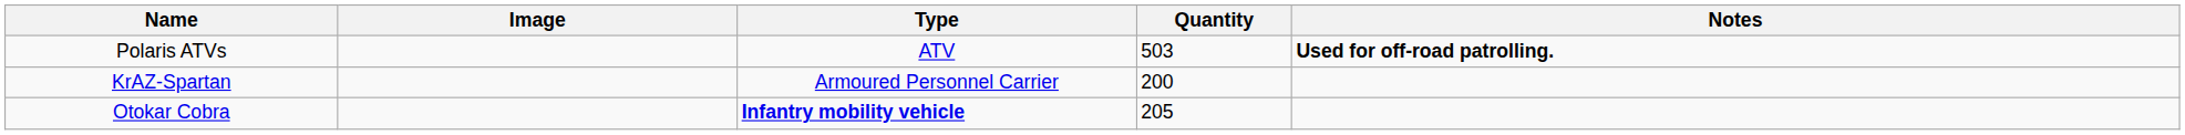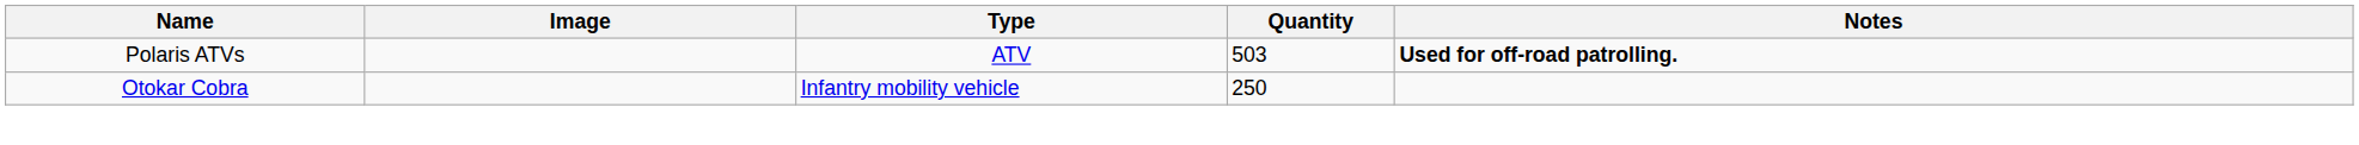 <table class="wikitable" style="width:90%;">
 <tr>
 <th style="width:15%;">Name</th>
 <th style="width:18%;">Image</th>
 <th style="width:18%;">Type</th>
 <th style="width:7%;">Quantity</th>
 <th style="width:40%;">Notes</th>
 </tr>
 <tr>
 <td style="text-align: center;" !>Polaris ATVs</td>
 <td></td>
 <td style="text-align: center;" !><a href='#'>ATV</a></td>
 <td>503</td>
 <td><strong>Used for off-road patrolling.</strong></td>
 </tr>
 <tr>
-<td style="text-align: center;" !><a href='#'>KrAZ-Spartan</a></td>
-<td></td>
-<td style="text-align: center;" !><a href='#'>Armoured Personnel Carrier</a></td>
-<td>200</td>
-<td></td>
-</tr>
-<tr>
 <td style="text-align: center;" !><a href='#'>Otokar Cobra</a></td>
 <td></td>
-<td><strong><a href='#'>Infantry mobility vehicle</a></strong></td>
-<td>205</td>
+<td><a href='#'>Infantry mobility vehicle</a></td>
+<td>250</td>
 <td></td>
 </tr>
 </table>
